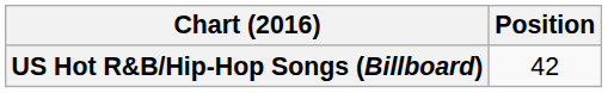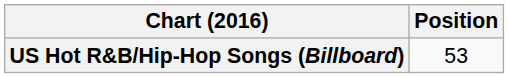 <table class="wikitable plainrowheaders" style="text-align:center">
 <tr>
 <th scope="col">Chart (2016)</th>
 <th scope="col">Position</th>
 </tr>
 <tr>
 <th scope="row">US Hot R&B/Hip-Hop Songs (<em>Billboard</em>)</th>
-<td>42</td>
+<td>53</td>
 </tr>
 </table>
